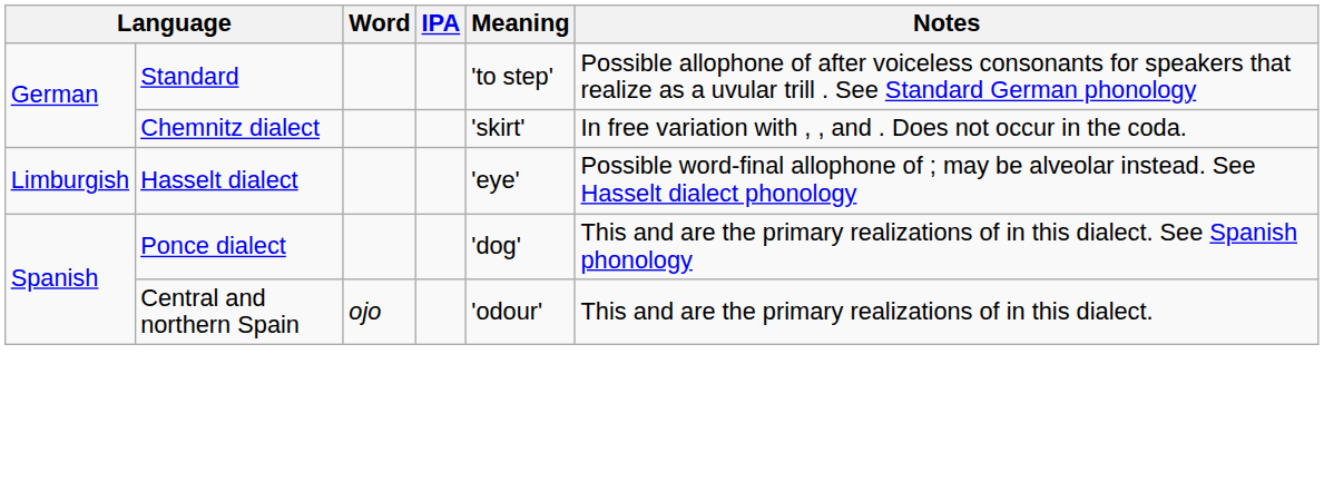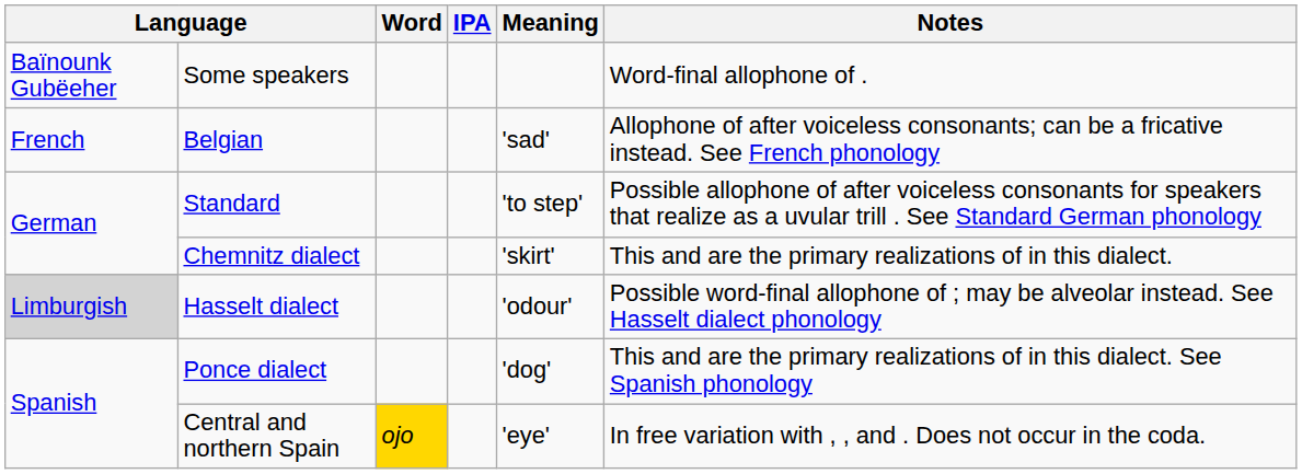 <table class="wikitable">
 <tr>
 <th colspan=2>Language</th>
 <th>Word</th>
 <th><a href='#'>IPA</a></th>
 <th>Meaning</th>
 <th>Notes</th>
+</tr>
+<tr>
+<td><a href='#'>Baïnounk Gubëeher</a></td>
+<td>Some speakers</td>
+<td></td>
+<td></td>
+<td></td>
+<td>Word-final allophone of .</td>
+</tr>
+<tr>
+<td><a href='#'>French</a></td>
+<td><a href='#'>Belgian</a></td>
+<td></td>
+<td></td>
+<td>'sad'</td>
+<td>Allophone of  after voiceless consonants; can be a fricative  instead. See <a href='#'>French phonology</a></td>
 </tr>
 <tr>
 <td rowspan=2><a href='#'>German</a></td>
 <td><a href='#'>Standard</a></td>
 <td></td>
 <td></td>
 <td>'to step'</td>
 <td>Possible allophone of  after voiceless consonants for speakers that realize  as a uvular trill . See <a href='#'>Standard German phonology</a></td>
 </tr>
 <tr>
 <td><a href='#'>Chemnitz dialect</a></td>
 <td></td>
 <td></td>
 <td>'skirt'</td>
-<td>In free variation with , ,  and . Does not occur in the coda.</td>
+<td>This and  are the primary realizations of  in this dialect.</td>
 </tr>
 <tr>
-<td><a href='#'>Limburgish</a></td>
+<td style="background: lightgrey;"><a href='#'>Limburgish</a></td>
 <td><a href='#'>Hasselt dialect</a></td>
 <td></td>
 <td></td>
-<td>'eye'</td>
+<td>'odour'</td>
 <td>Possible word-final allophone of ; may be alveolar  instead. See <a href='#'>Hasselt dialect phonology</a></td>
 </tr>
 <tr>
 <td rowspan="2"><a href='#'>Spanish</a></td>
 <td><a href='#'>Ponce dialect</a></td>
 <td></td>
 <td></td>
 <td>'dog'</td>
 <td>This and  are the primary realizations of  in this dialect. See <a href='#'>Spanish phonology</a></td>
 </tr>
 <tr>
 <td>Central and northern Spain</td>
-<td><em>ojo</em></td>
+<td style="background: gold;"><em>ojo</em></td>
 <td></td>
-<td>'odour'</td>
-<td>This and  are the primary realizations of  in this dialect.</td>
+<td>'eye'</td>
+<td>In free variation with , ,  and . Does not occur in the coda.</td>
 </tr>
 </table>
